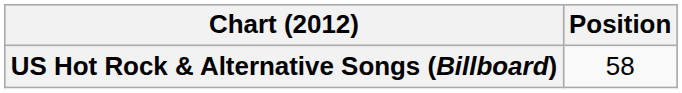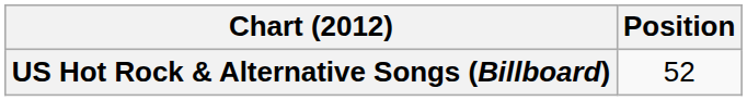 <table class="wikitable plainrowheaders" style="text-align:center">
 <tr>
 <th scope="col">Chart (2012)</th>
 <th scope="col">Position</th>
 </tr>
 <tr>
 <th scope="row">US Hot Rock & Alternative Songs (<em>Billboard</em>)</th>
-<td>58</td>
+<td>52</td>
 </tr>
 </table>
